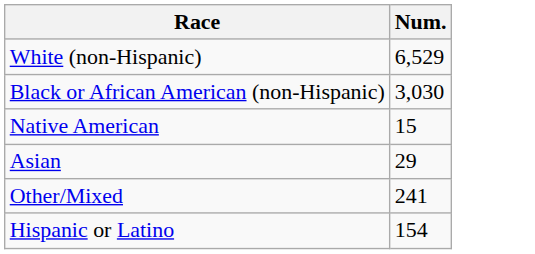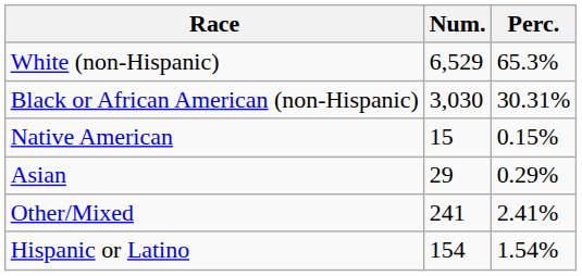 <table class="wikitable">
 <tr>
 <th>Race</th>
 <th>Num.</th>
+<th>Perc.</th>
 </tr>
 <tr>
 <td><a href='#'>White</a> (non-Hispanic)</td>
 <td>6,529</td>
+<td>65.3%</td>
 </tr>
 <tr>
 <td><a href='#'>Black or African American</a> (non-Hispanic)</td>
 <td>3,030</td>
+<td>30.31%</td>
 </tr>
 <tr>
 <td><a href='#'>Native American</a></td>
 <td>15</td>
+<td>0.15%</td>
 </tr>
 <tr>
 <td><a href='#'>Asian</a></td>
 <td>29</td>
+<td>0.29%</td>
 </tr>
 <tr>
 <td><a href='#'>Other/Mixed</a></td>
 <td>241</td>
+<td>2.41%</td>
 </tr>
 <tr>
 <td><a href='#'>Hispanic</a> or <a href='#'>Latino</a></td>
 <td>154</td>
+<td>1.54%</td>
 </tr>
 </table>
